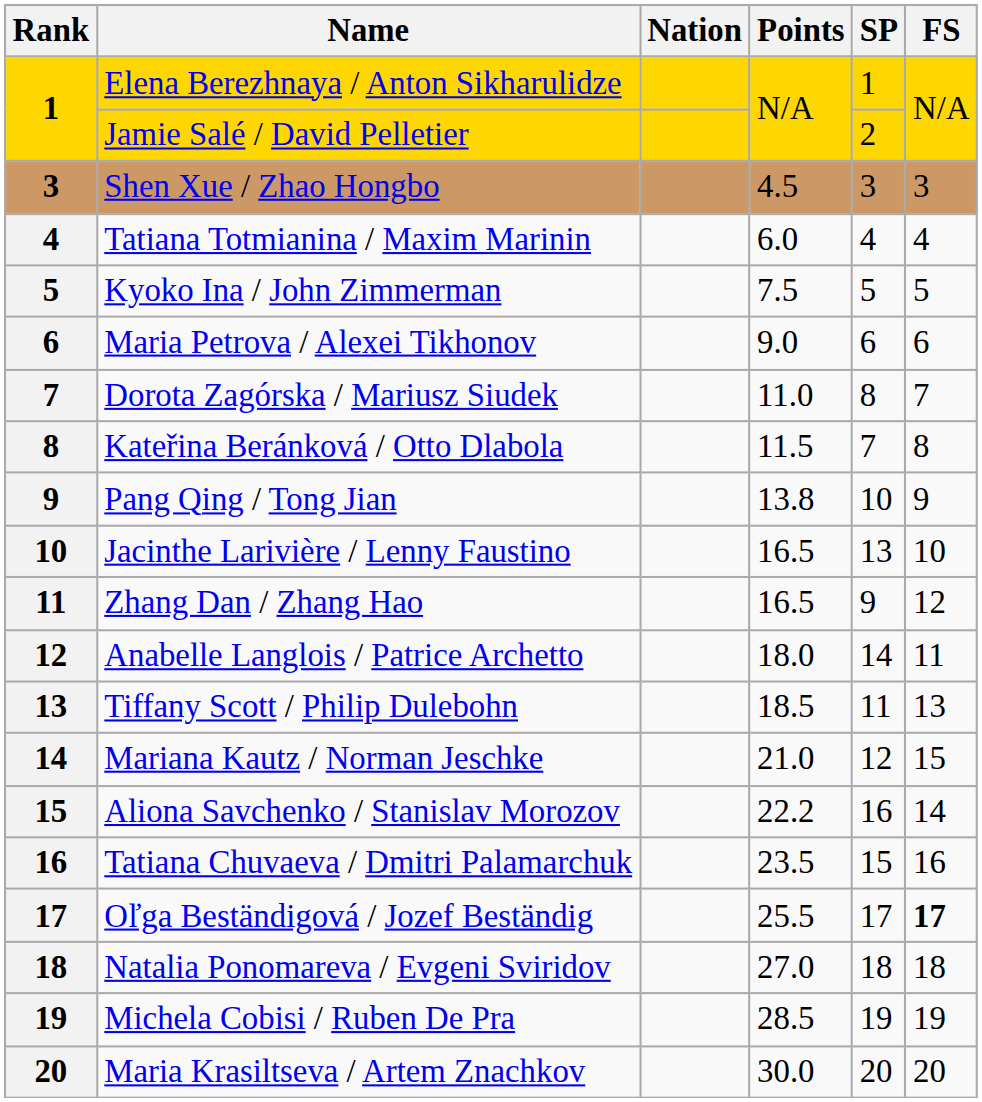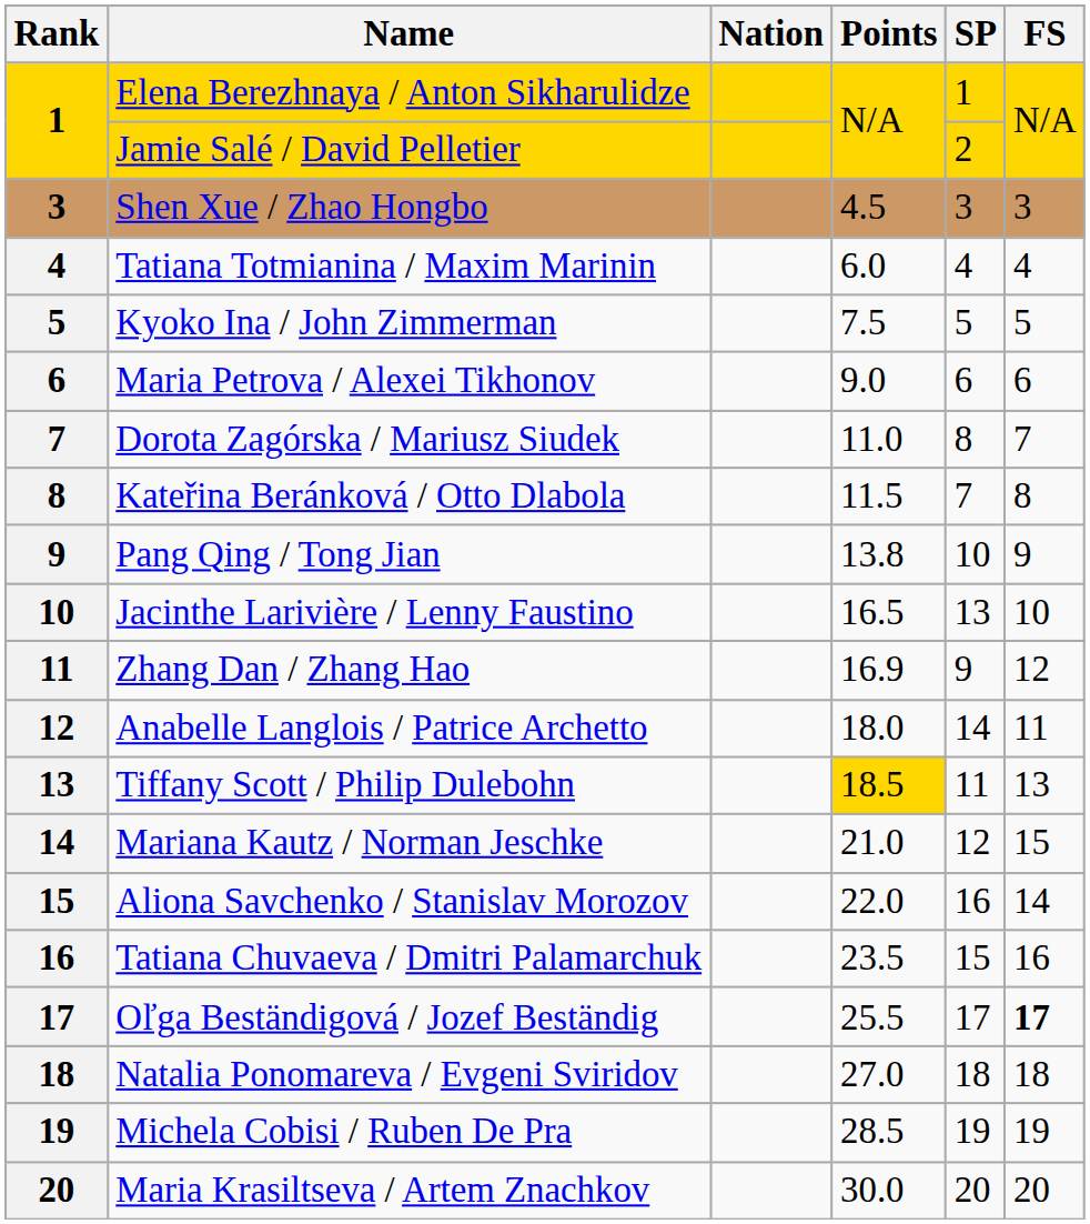 <table class="wikitable">
 <tr>
 <th>Rank</th>
 <th>Name</th>
 <th>Nation</th>
 <th>Points</th>
 <th>SP</th>
 <th>FS</th>
 </tr>
 <tr bgcolor="gold">
 <td rowspan="2" align="center"><strong>1</strong></td>
 <td><a href='#'>Elena Berezhnaya</a> / <a href='#'>Anton Sikharulidze</a></td>
 <td></td>
 <td rowspan="2">N/A</td>
 <td>1</td>
 <td rowspan="2">N/A</td>
 </tr>
 <tr bgcolor="gold">
 <td><a href='#'>Jamie Salé</a> / <a href='#'>David Pelletier</a></td>
 <td></td>
 <td>2</td>
 </tr>
 <tr bgcolor="cc9966">
 <td align="center"><strong>3</strong></td>
 <td><a href='#'>Shen Xue</a> / <a href='#'>Zhao Hongbo</a></td>
 <td></td>
 <td>4.5</td>
 <td>3</td>
 <td>3</td>
 </tr>
 <tr>
 <th>4</th>
 <td><a href='#'>Tatiana Totmianina</a> / <a href='#'>Maxim Marinin</a></td>
 <td></td>
 <td>6.0</td>
 <td>4</td>
 <td>4</td>
 </tr>
 <tr>
 <th>5</th>
 <td><a href='#'>Kyoko Ina</a> / <a href='#'>John Zimmerman</a></td>
 <td></td>
 <td>7.5</td>
 <td>5</td>
 <td>5</td>
 </tr>
 <tr>
 <th>6</th>
 <td><a href='#'>Maria Petrova</a> / <a href='#'>Alexei Tikhonov</a></td>
 <td></td>
 <td>9.0</td>
 <td>6</td>
 <td>6</td>
 </tr>
 <tr>
 <th>7</th>
 <td><a href='#'>Dorota Zagórska</a> / <a href='#'>Mariusz Siudek</a></td>
 <td></td>
 <td>11.0</td>
 <td>8</td>
 <td>7</td>
 </tr>
 <tr>
 <th>8</th>
 <td><a href='#'>Kateřina Beránková</a> / <a href='#'>Otto Dlabola</a></td>
 <td></td>
 <td>11.5</td>
 <td>7</td>
 <td>8</td>
 </tr>
 <tr>
 <th>9</th>
 <td><a href='#'>Pang Qing</a> / <a href='#'>Tong Jian</a></td>
 <td></td>
 <td>13.8</td>
 <td>10</td>
 <td>9</td>
 </tr>
 <tr>
 <th>10</th>
 <td><a href='#'>Jacinthe Larivière</a> / <a href='#'>Lenny Faustino</a></td>
 <td></td>
 <td>16.5</td>
 <td>13</td>
 <td>10</td>
 </tr>
 <tr>
 <th>11</th>
 <td><a href='#'>Zhang Dan</a> / <a href='#'>Zhang Hao</a></td>
 <td></td>
-<td>16.5</td>
+<td>16.9</td>
 <td>9</td>
 <td>12</td>
 </tr>
 <tr>
 <th>12</th>
 <td><a href='#'>Anabelle Langlois</a> / <a href='#'>Patrice Archetto</a></td>
 <td></td>
 <td>18.0</td>
 <td>14</td>
 <td>11</td>
 </tr>
 <tr>
 <th>13</th>
 <td><a href='#'>Tiffany Scott</a> / <a href='#'>Philip Dulebohn</a></td>
 <td></td>
-<td>18.5</td>
+<td style="background: gold;">18.5</td>
 <td>11</td>
 <td>13</td>
 </tr>
 <tr>
 <th>14</th>
 <td><a href='#'>Mariana Kautz</a> / <a href='#'>Norman Jeschke</a></td>
 <td></td>
 <td>21.0</td>
 <td>12</td>
 <td>15</td>
 </tr>
 <tr>
 <th>15</th>
 <td><a href='#'>Aliona Savchenko</a> / <a href='#'>Stanislav Morozov</a></td>
 <td></td>
-<td>22.2</td>
+<td>22.0</td>
 <td>16</td>
 <td>14</td>
 </tr>
 <tr>
 <th>16</th>
 <td><a href='#'>Tatiana Chuvaeva</a> / <a href='#'>Dmitri Palamarchuk</a></td>
 <td></td>
 <td>23.5</td>
 <td>15</td>
 <td>16</td>
 </tr>
 <tr>
 <th>17</th>
 <td><a href='#'>Oľga Beständigová</a> / <a href='#'>Jozef Beständig</a></td>
 <td></td>
 <td>25.5</td>
 <td>17</td>
 <td><strong>17</strong></td>
 </tr>
 <tr>
 <th>18</th>
 <td><a href='#'>Natalia Ponomareva</a> / <a href='#'>Evgeni Sviridov</a></td>
 <td></td>
 <td>27.0</td>
 <td>18</td>
 <td>18</td>
 </tr>
 <tr>
 <th>19</th>
 <td><a href='#'>Michela Cobisi</a> / <a href='#'>Ruben De Pra</a></td>
 <td></td>
 <td>28.5</td>
 <td>19</td>
 <td>19</td>
 </tr>
 <tr>
 <th>20</th>
 <td><a href='#'>Maria Krasiltseva</a> / <a href='#'>Artem Znachkov</a></td>
 <td></td>
 <td>30.0</td>
 <td>20</td>
 <td>20</td>
 </tr>
 </table>
